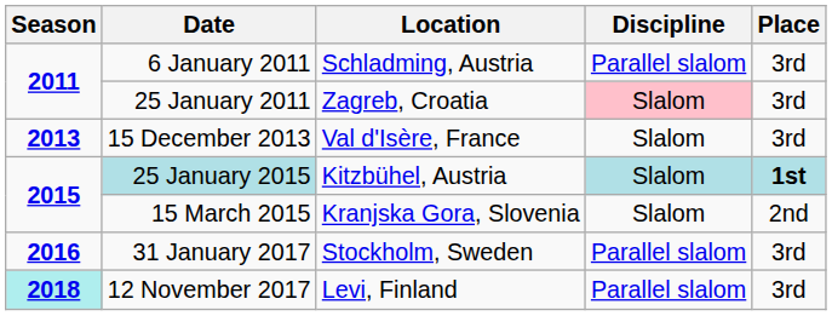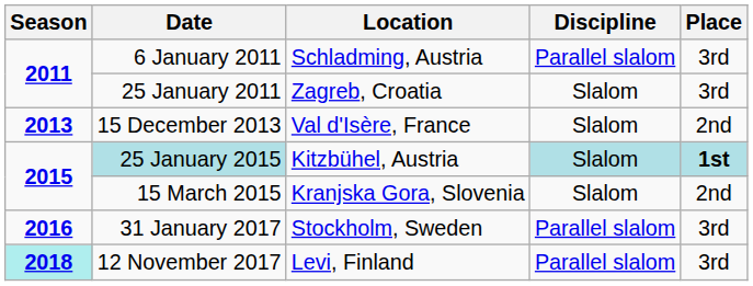 <table class=wikitable style="text-align:center; font-size:95%;">
 <tr>
 <th>Season</th>
 <th>Date</th>
 <th>Location</th>
 <th>Discipline</th>
 <th>Place</th>
 </tr>
 <tr>
 <td rowspan=2><strong><a href='#'>2011</a></strong></td>
 <td align=right>6 January 2011</td>
 <td align=left> <a href='#'>Schladming</a>, Austria</td>
 <td><a href='#'>Parallel slalom</a></td>
 <td>3rd</td>
 </tr>
 <tr>
 <td align=right>25 January 2011</td>
 <td align=left> <a href='#'>Zagreb</a>, Croatia</td>
-<td style="background: pink;">Slalom</td>
+<td>Slalom</td>
 <td>3rd</td>
 </tr>
 <tr>
 <td><strong><a href='#'>2013</a></strong></td>
 <td align=right>15 December 2013</td>
 <td align=left> <a href='#'>Val d'Isère</a>, France</td>
 <td>Slalom</td>
-<td>3rd</td>
+<td>2nd</td>
 </tr>
 <tr>
 <td rowspan=2><strong><a href='#'>2015</a></strong></td>
 <td align=right bgcolor="#BOEOE6">25 January 2015</td>
 <td align=left> <a href='#'>Kitzbühel</a>, Austria</td>
 <td bgcolor="#BOEOE6">Slalom</td>
 <td bgcolor="#BOEOE6"><strong>1st</strong></td>
 </tr>
 <tr>
 <td align=right>15 March 2015</td>
 <td align=left> <a href='#'>Kranjska Gora</a>, Slovenia</td>
 <td>Slalom</td>
 <td>2nd</td>
 </tr>
 <tr>
 <td><strong><a href='#'>2016</a></strong></td>
 <td align=right>31 January 2017</td>
 <td align=left> <a href='#'>Stockholm</a>, Sweden</td>
 <td><a href='#'>Parallel slalom</a></td>
 <td>3rd</td>
 </tr>
 <tr>
 <td style="background: paleturquoise;"><strong><a href='#'>2018</a></strong></td>
 <td align=right>12 November 2017</td>
 <td align=left> <a href='#'>Levi</a>, Finland</td>
 <td><a href='#'>Parallel slalom</a></td>
 <td>3rd</td>
 </tr>
 </table>
